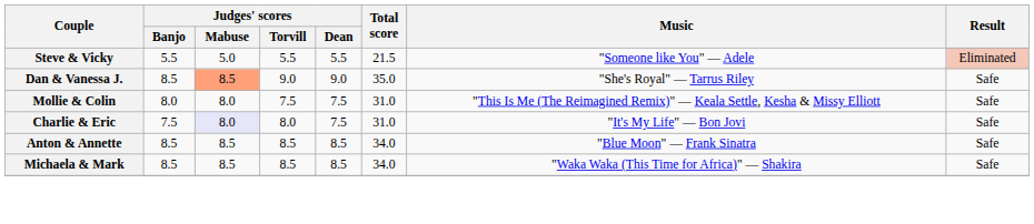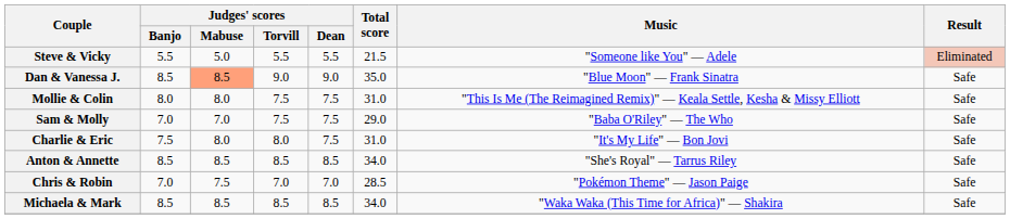 <table class="wikitable sortable" style="text-align:center; font-size:90%; width:90%">
 <tr>
 <th scope="col" rowspan=2>Couple</th>
 <th scope="col" colspan=4 class="unsortable">Judges' scores</th>
 <th scope="col" rowspan=2>Total<br>score</th>
 <th scope="col" rowspan=2 class="unsortable">Music</th>
 <th rowspan="2" scope="col" class="unsortable">Result</th>
 </tr>
 <tr>
 <th class="unsortable">Banjo</th>
 <th class="unsortable">Mabuse</th>
 <th class="unsortable">Torvill</th>
 <th class="unsortable">Dean</th>
 </tr>
 <tr>
 <th scope="row">Steve & Vicky</th>
 <td>5.5</td>
 <td>5.0</td>
 <td>5.5</td>
 <td>5.5</td>
 <td>21.5</td>
 <td>"<a href='#'>Someone like You</a>" — <a href='#'>Adele</a></td>
 <td bgcolor="f4c7b8">Eliminated</td>
 </tr>
 <tr>
 <th scope="row">Dan & Vanessa J.</th>
 <td>8.5</td>
 <td style="background: lightsalmon;">8.5</td>
 <td>9.0</td>
 <td>9.0</td>
 <td>35.0</td>
-<td>"She's Royal" — <a href='#'>Tarrus Riley</a></td>
+<td>"<a href='#'>Blue Moon</a>" — <a href='#'>Frank Sinatra</a></td>
 <td>Safe</td>
 </tr>
 <tr>
 <th scope="row">Mollie & Colin</th>
 <td>8.0</td>
 <td>8.0</td>
 <td>7.5</td>
 <td>7.5</td>
 <td>31.0</td>
 <td>"<a href='#'>This Is Me (The Reimagined Remix)</a>" — <a href='#'>Keala Settle</a>, <a href='#'>Kesha</a> & <a href='#'>Missy Elliott</a></td>
 <td>Safe</td>
 </tr>
 <tr>
+<th scope="row">Sam & Molly</th>
+<td>7.0</td>
+<td>7.0</td>
+<td>7.5</td>
+<td>7.5</td>
+<td>29.0</td>
+<td>"<a href='#'>Baba O'Riley</a>" — <a href='#'>The Who</a></td>
+<td>Safe</td>
+</tr>
+<tr>
 <th scope="row">Charlie & Eric</th>
 <td>7.5</td>
-<td style="background: lavender;">8.0</td>
+<td>8.0</td>
 <td>8.0</td>
 <td>7.5</td>
 <td>31.0</td>
 <td>"<a href='#'>It's My Life</a>" — <a href='#'>Bon Jovi</a></td>
 <td>Safe</td>
 </tr>
 <tr>
 <th scope="row">Anton & Annette</th>
 <td>8.5</td>
 <td>8.5</td>
 <td>8.5</td>
 <td>8.5</td>
 <td>34.0</td>
-<td>"<a href='#'>Blue Moon</a>" — <a href='#'>Frank Sinatra</a></td>
+<td>"She's Royal" — <a href='#'>Tarrus Riley</a></td>
+<td>Safe</td>
+</tr>
+<tr>
+<th scope="row">Chris & Robin</th>
+<td>7.0</td>
+<td>7.5</td>
+<td>7.0</td>
+<td>7.0</td>
+<td>28.5</td>
+<td>"<a href='#'>Pokémon Theme</a>" — <a href='#'>Jason Paige</a></td>
 <td>Safe</td>
 </tr>
 <tr>
 <th scope="row">Michaela & Mark</th>
 <td>8.5</td>
 <td>8.5</td>
 <td>8.5</td>
 <td>8.5</td>
 <td>34.0</td>
 <td>"<a href='#'>Waka Waka (This Time for Africa)</a>" — <a href='#'>Shakira</a></td>
 <td>Safe</td>
 </tr>
 <tr>
 </tr>
 </table>
